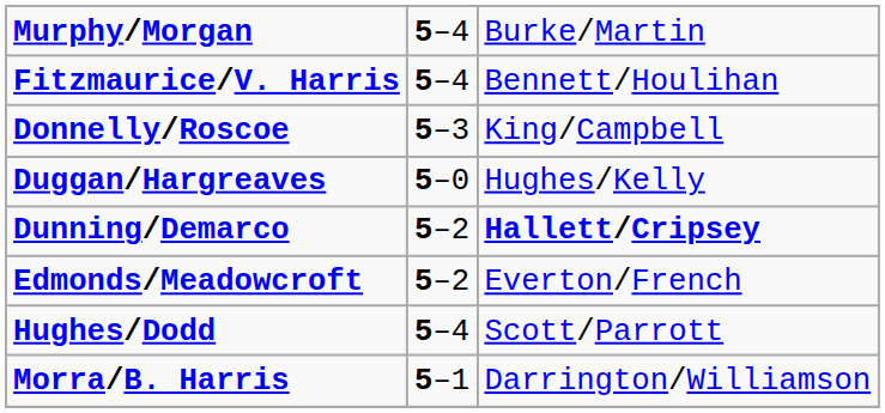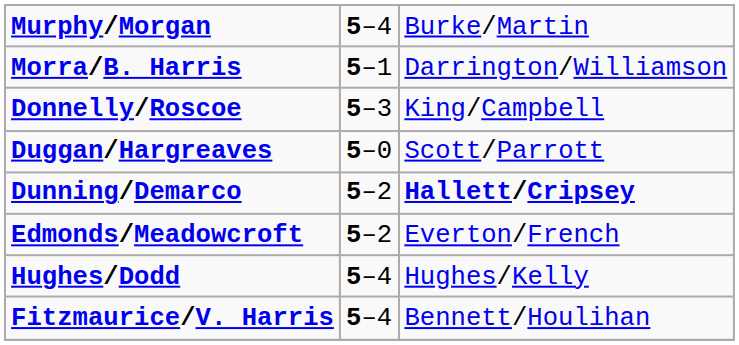 <table class="wikitable ">
 <tr>
 <td>  <strong><a href='#'>Murphy</a>/<a href='#'>Morgan</a></strong></td>
 <td style="text-align:center;"><strong>5</strong>–4</td>
 <td>  <a href='#'>Burke</a>/<a href='#'>Martin</a></td>
 </tr>
 <tr>
-<td>  <strong><a href='#'>Fitzmaurice</a>/<a href='#'>V. Harris</a></strong></td>
-<td style="text-align:center;"><strong>5</strong>–4</td>
-<td>  <a href='#'>Bennett</a>/<a href='#'>Houlihan</a></td>
+<td>  <strong><a href='#'>Morra</a>/<a href='#'>B. Harris</a></strong></td>
+<td style="text-align:center;"><strong>5</strong>–1</td>
+<td>  <a href='#'>Darrington</a>/<a href='#'>Williamson</a></td>
 </tr>
 <tr>
 <td>  <strong><a href='#'>Donnelly</a>/<a href='#'>Roscoe</a></strong></td>
 <td style="text-align:center;"><strong>5</strong>–3</td>
 <td>  <a href='#'>King</a>/<a href='#'>Campbell</a></td>
 </tr>
 <tr>
 <td>  <strong><a href='#'>Duggan</a>/<a href='#'>Hargreaves</a></strong></td>
 <td style="text-align:center;"><strong>5</strong>–0</td>
-<td>  <a href='#'>Hughes</a>/<a href='#'>Kelly</a></td>
+<td>  <a href='#'>Scott</a>/<a href='#'>Parrott</a></td>
 </tr>
 <tr>
 <td>  <strong><a href='#'>Dunning</a>/<a href='#'>Demarco</a></strong></td>
 <td style="text-align:center;"><strong>5</strong>–2</td>
 <td><strong>  <a href='#'>Hallett</a>/<a href='#'>Cripsey</a></strong></td>
 </tr>
 <tr>
 <td>  <strong><a href='#'>Edmonds</a>/<a href='#'>Meadowcroft</a></strong></td>
 <td style="text-align:center;"><strong>5</strong>–2</td>
 <td>  <a href='#'>Everton</a>/<a href='#'>French</a></td>
 </tr>
 <tr>
 <td>  <strong><a href='#'>Hughes</a>/<a href='#'>Dodd</a></strong></td>
 <td style="text-align:center;"><strong>5</strong>–4</td>
-<td>  <a href='#'>Scott</a>/<a href='#'>Parrott</a></td>
+<td>  <a href='#'>Hughes</a>/<a href='#'>Kelly</a></td>
 </tr>
 <tr>
-<td>  <strong><a href='#'>Morra</a>/<a href='#'>B. Harris</a></strong></td>
-<td style="text-align:center;"><strong>5</strong>–1</td>
-<td>  <a href='#'>Darrington</a>/<a href='#'>Williamson</a></td>
+<td>  <strong><a href='#'>Fitzmaurice</a>/<a href='#'>V. Harris</a></strong></td>
+<td style="text-align:center;"><strong>5</strong>–4</td>
+<td>  <a href='#'>Bennett</a>/<a href='#'>Houlihan</a></td>
 </tr>
 <tr>
 </tr>
 </table>
